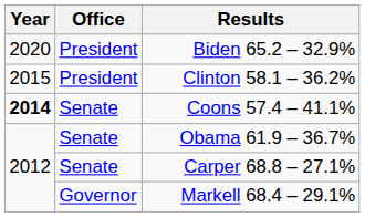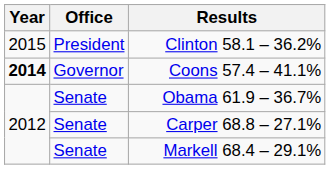 <table class=wikitable>
 <tr>
 <th width="30">Year</th>
 <th width="60">Office</th>
 <th width="180">Results</th>
-</tr>
-<tr>
-<td>2020</td>
-<td><a href='#'>President</a></td>
-<td align="right" ><a href='#'>Biden</a> 65.2 – 32.9%</td>
 </tr>
 <tr>
 <td>2015</td>
 <td><a href='#'>President</a></td>
 <td align="right" ><a href='#'>Clinton</a> 58.1 – 36.2%</td>
 </tr>
 <tr>
 <td><strong>2014</strong></td>
-<td><a href='#'>Senate</a></td>
+<td><a href='#'>Governor</a></td>
 <td align="right" ><a href='#'>Coons</a> 57.4 – 41.1%</td>
 </tr>
 <tr>
 <td rowspan="3">2012</td>
 <td><a href='#'>Senate</a></td>
 <td align="right" ><a href='#'>Obama</a> 61.9 – 36.7%</td>
 </tr>
 <tr>
 <td><a href='#'>Senate</a></td>
 <td align="right" ><a href='#'>Carper</a> 68.8 – 27.1%</td>
 </tr>
 <tr>
-<td><a href='#'>Governor</a></td>
+<td><a href='#'>Senate</a></td>
 <td align="right" ><a href='#'>Markell</a> 68.4 – 29.1%</td>
 </tr>
 </table>
